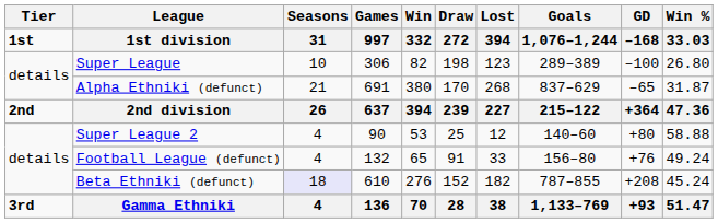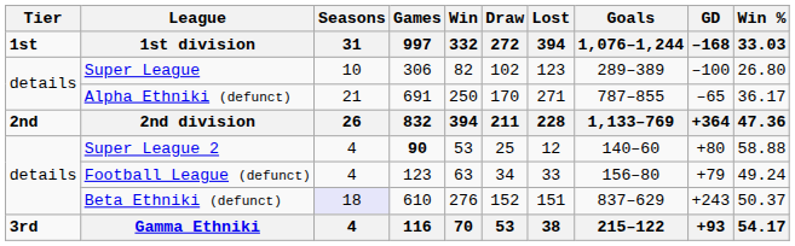 <table class="wikitable sortable">
 <tr>
 <th>Tier</th>
 <th>League</th>
 <th>Seasons</th>
 <th>Games</th>
 <th>Win</th>
 <th>Draw</th>
 <th>Lost</th>
 <th>Goals</th>
 <th>GD</th>
 <th>Win %</th>
 </tr>
 <tr>
 <td><strong>1st</strong></td>
 <th><strong>1st division</strong></th>
 <th>31</th>
 <th>997</th>
 <th>332</th>
 <th>272</th>
 <th>394</th>
 <th>1,076–1,244</th>
 <th>–168</th>
 <th>33.03</th>
 </tr>
 <tr>
 <td rowspan="2" align="center">details</td>
 <td><a href='#'>Super League</a></td>
 <td align="center">10</td>
 <td align="center">306</td>
 <td align="center">82</td>
-<td align="center">198</td>
+<td align="center">102</td>
 <td align="center">123</td>
 <td align="center">289–389</td>
 <td align="center">–100</td>
 <td align="center">26.80</td>
 </tr>
 <tr>
 <td><a href='#'>Alpha Ethniki</a> <small>(defunct)</small></td>
 <td align="center">21</td>
 <td align="center">691</td>
-<td align="center">380</td>
+<td align="center">250</td>
 <td align="center">170</td>
-<td align="center">268</td>
-<td align="center">837–629</td>
+<td align="center">271</td>
+<td align="center">787–855</td>
 <td align="center">–65</td>
-<td align="center">31.87</td>
+<td align="center">36.17</td>
 </tr>
 <tr>
 <td><strong>2nd</strong></td>
 <th><strong>2nd division</strong></th>
 <th>26</th>
-<th>637</th>
+<th>832</th>
 <th>394</th>
-<th>239</th>
-<th>227</th>
-<th>215–122</th>
+<th>211</th>
+<th>228</th>
+<th>1,133–769</th>
 <th>+364</th>
 <th>47.36</th>
 </tr>
 <tr>
 <td rowspan="3" align="center">details</td>
 <td><a href='#'>Super League 2</a></td>
 <td align="center">4</td>
-<td align="center">90</td>
+<td align="center"><strong>90</strong></td>
 <td align="center">53</td>
 <td align="center">25</td>
 <td align="center">12</td>
 <td align="center">140–60</td>
 <td align="center">+80</td>
 <td align="center">58.88</td>
 </tr>
 <tr>
 <td><a href='#'>Football League</a> <small>(defunct)</small></td>
 <td align="center">4</td>
-<td align="center">132</td>
-<td align="center">65</td>
-<td align="center">91</td>
+<td align="center">123</td>
+<td align="center">63</td>
+<td align="center">34</td>
 <td align="center">33</td>
 <td align="center">156–80</td>
-<td align="center">+76</td>
+<td align="center">+79</td>
 <td align="center">49.24</td>
 </tr>
 <tr>
 <td><a href='#'>Beta Ethniki</a> <small>(defunct)</small></td>
 <td align="center" style="background: lavender;">18</td>
 <td align="center">610</td>
 <td align="center">276</td>
 <td align="center">152</td>
-<td align="center">182</td>
-<td align="center">787–855</td>
-<td align="center">+208</td>
-<td align="center">45.24</td>
+<td align="center">151</td>
+<td align="center">837–629</td>
+<td align="center">+243</td>
+<td align="center">50.37</td>
 </tr>
 <tr>
 <td><strong>3rd</strong></td>
 <th><strong><a href='#'>Gamma Ethniki</a></strong></th>
 <th>4</th>
-<th>136</th>
+<th>116</th>
 <th>70</th>
-<th>28</th>
+<th>53</th>
 <th>38</th>
-<th>1,133–769</th>
+<th>215–122</th>
 <th>+93</th>
-<th>51.47</th>
+<th>54.17</th>
 </tr>
 </table>
